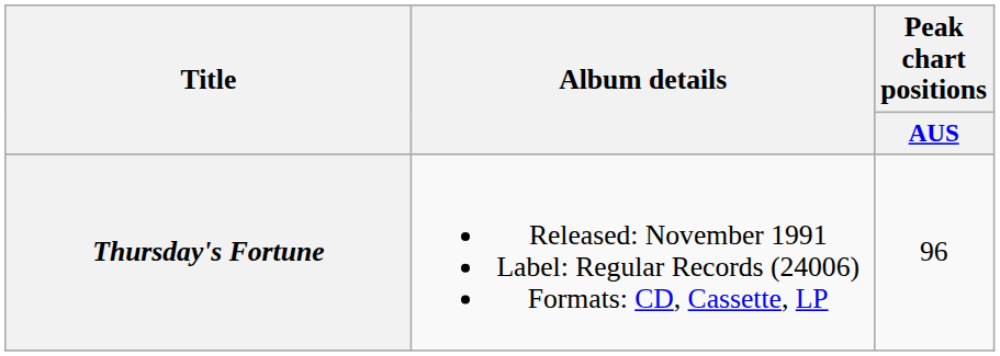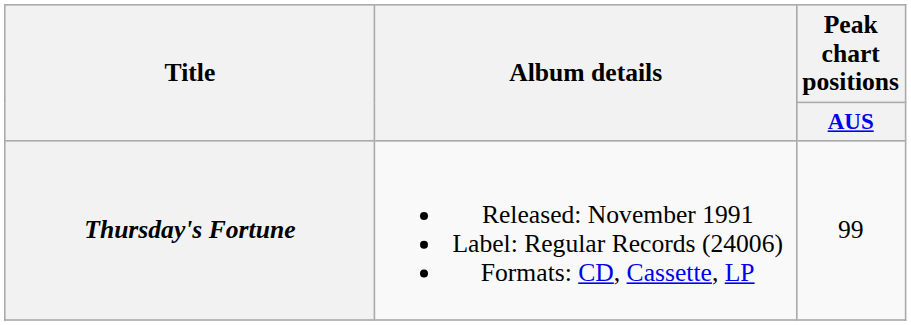 <table class="wikitable plainrowheaders" style="text-align:center;" border="1">
 <tr>
 <th scope="col" rowspan="2" style="width:14em;">Title</th>
 <th scope="col" rowspan="2" style="width:16em;">Album details</th>
 <th scope="col" colspan="1">Peak chart positions</th>
 </tr>
 <tr>
 <th scope="col" style="width:3em;font-size:90%;"><a href='#'>AUS</a><br></th>
 </tr>
 <tr>
 <th scope="row"><em>Thursday's Fortune</em></th>
 <td><br><ul><li>Released: November 1991</li><li>Label: Regular Records (24006)</li><li>Formats: <a href='#'>CD</a>, <a href='#'>Cassette</a>, <a href='#'>LP</a></li></ul></td>
-<td>96</td>
+<td>99</td>
 </tr>
 </table>
